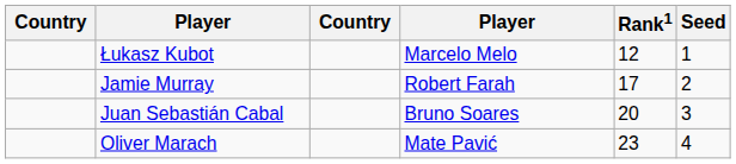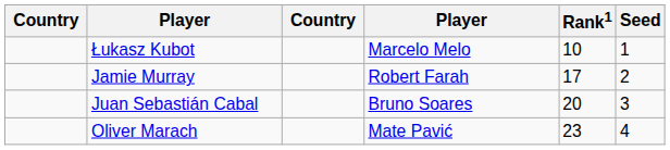 <table class="sortable wikitable">
 <tr>
 <th width="70">Country</th>
 <th width="175">Player</th>
 <th width="70">Country</th>
 <th width="175">Player</th>
 <th>Rank<sup>1</sup></th>
 <th>Seed</th>
 </tr>
 <tr>
 <td></td>
 <td><a href='#'>Łukasz Kubot</a></td>
 <td></td>
 <td><a href='#'>Marcelo Melo</a></td>
-<td>12</td>
+<td>10</td>
 <td>1</td>
 </tr>
 <tr>
 <td></td>
 <td><a href='#'>Jamie Murray</a></td>
 <td></td>
 <td><a href='#'>Robert Farah</a></td>
 <td>17</td>
 <td>2</td>
 </tr>
 <tr>
 <td></td>
 <td><a href='#'>Juan Sebastián Cabal</a></td>
 <td></td>
 <td><a href='#'>Bruno Soares</a></td>
 <td>20</td>
 <td>3</td>
 </tr>
 <tr>
 <td></td>
 <td><a href='#'>Oliver Marach</a></td>
 <td></td>
 <td><a href='#'>Mate Pavić</a></td>
 <td>23</td>
 <td>4</td>
 </tr>
 </table>
